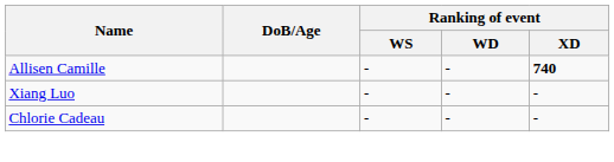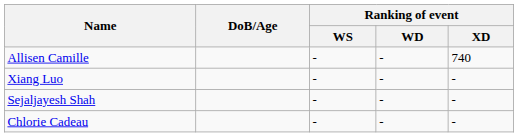 <table class="wikitable" style="width:600px; font-size:95%;">
 <tr>
 <th rowspan="2" align="left">Name</th>
 <th rowspan="2" align="left">DoB/Age</th>
 <th colspan="3" align="center">Ranking of event</th>
 </tr>
 <tr>
 <th align="center">WS</th>
 <th>WD</th>
 <th align="center">XD</th>
 </tr>
 <tr>
 <td><a href='#'>Allisen Camille</a></td>
 <td></td>
 <td>-</td>
 <td>-</td>
-<td><strong>740</strong></td>
+<td>740</td>
 </tr>
 <tr>
 <td><a href='#'>Xiang Luo</a></td>
+<td></td>
+<td>-</td>
+<td>-</td>
+<td>-</td>
+</tr>
+<tr>
+<td><a href='#'>Sejaljayesh Shah</a></td>
 <td></td>
 <td>-</td>
 <td>-</td>
 <td>-</td>
 </tr>
 <tr>
 <td><a href='#'>Chlorie Cadeau</a></td>
 <td></td>
 <td>-</td>
 <td>-</td>
 <td>-</td>
 </tr>
 </table>
